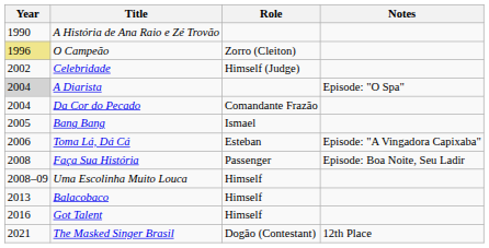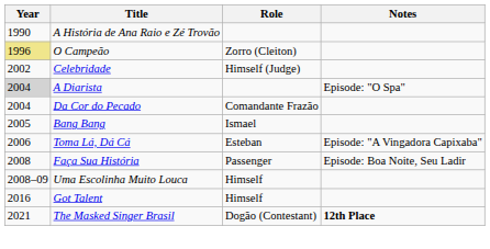 <table class="wikitable sortable">
 <tr>
 <th>Year</th>
 <th>Title</th>
 <th>Role</th>
 <th class="unsortable">Notes</th>
 </tr>
 <tr>
 <td>1990</td>
 <td><em>A História de Ana Raio e Zé Trovão</em></td>
 <td></td>
 <td></td>
 </tr>
 <tr>
 <td style="background: khaki;">1996</td>
 <td><em>O Campeão</em></td>
 <td>Zorro (Cleiton)</td>
 <td></td>
 </tr>
 <tr>
 <td>2002</td>
 <td><em><a href='#'>Celebridade</a></em></td>
 <td>Himself (Judge)</td>
 <td></td>
 </tr>
 <tr>
 <td style="background: lightgrey;">2004</td>
 <td><em><a href='#'>A Diarista</a></em></td>
 <td></td>
 <td>Episode: "O Spa"</td>
 </tr>
 <tr>
 <td>2004</td>
 <td><em><a href='#'>Da Cor do Pecado</a></em></td>
 <td>Comandante Frazão</td>
 <td></td>
 </tr>
 <tr>
 <td>2005</td>
 <td><em><a href='#'>Bang Bang</a></em></td>
 <td>Ismael</td>
 <td></td>
 </tr>
 <tr>
 <td>2006</td>
 <td><em><a href='#'>Toma Lá, Dá Cá</a></em></td>
 <td>Esteban</td>
 <td>Episode: "A Vingadora Capixaba"</td>
 </tr>
 <tr>
 <td>2008</td>
 <td><em><a href='#'>Faça Sua História</a></em></td>
 <td>Passenger</td>
 <td>Episode: Boa Noite, Seu Ladir</td>
 </tr>
 <tr>
 <td>2008–09</td>
 <td><em>Uma Escolinha Muito Louca</em></td>
 <td>Himself</td>
 <td></td>
 </tr>
 <tr>
-<td>2013</td>
-<td><em><a href='#'>Balacobaco</a></em></td>
-<td>Himself</td>
-<td></td>
-</tr>
-<tr>
 <td>2016</td>
 <td><em><a href='#'>Got Talent</a></em></td>
 <td>Himself</td>
 <td></td>
 </tr>
 <tr>
 <td>2021</td>
 <td><em><a href='#'>The Masked Singer Brasil</a></em></td>
 <td>Dogão (Contestant)</td>
-<td>12th Place</td>
+<td><strong>12th Place</strong></td>
 </tr>
 </table>
